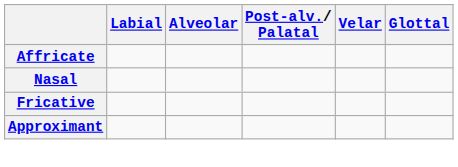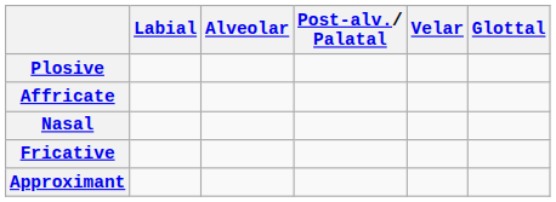 <table class="wikitable" style="text-align:center">
 <tr>
 <th></th>
 <th><a href='#'>Labial</a></th>
 <th><a href='#'>Alveolar</a></th>
 <th><a href='#'>Post-alv.</a>/<br><a href='#'>Palatal</a></th>
 <th><a href='#'>Velar</a></th>
 <th><a href='#'>Glottal</a></th>
+</tr>
+<tr>
+<th><a href='#'>Plosive</a></th>
+<td></td>
+<td></td>
+<td></td>
+<td></td>
+<td></td>
 </tr>
 <tr>
 <th><a href='#'>Affricate</a></th>
 <td></td>
 <td></td>
 <td></td>
 <td></td>
 <td></td>
 </tr>
 <tr>
 <th><a href='#'>Nasal</a></th>
 <td width="20px" style="border-right: 0;"></td>
 <td width="20px" style="border-right: 0;"></td>
 <td></td>
 <td width="20px" style="border-right: 0;"></td>
 <td></td>
 </tr>
 <tr>
 <th><a href='#'>Fricative</a></th>
 <td></td>
 <td></td>
 <td></td>
 <td></td>
 <td></td>
 </tr>
 <tr>
 <th><a href='#'>Approximant</a></th>
 <td></td>
 <td></td>
 <td></td>
 <td></td>
 <td></td>
 </tr>
 </table>
